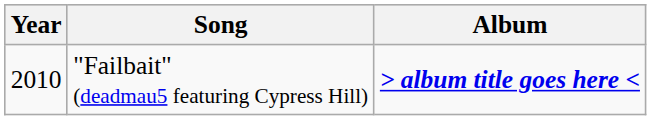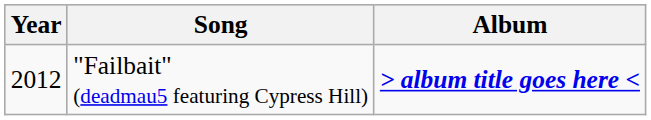 <table class="wikitable">
 <tr>
 <th>Year</th>
 <th>Song</th>
 <th>Album</th>
 </tr>
 <tr>
-<td align="center">2010</td>
+<td align="center">2012</td>
 <td>"Failbait"<br><small>(<a href='#'>deadmau5</a> featuring Cypress Hill)</small></td>
 <td><strong><em><a href='#'>> album title goes here <</a></em></strong></td>
 </tr>
 </table>
